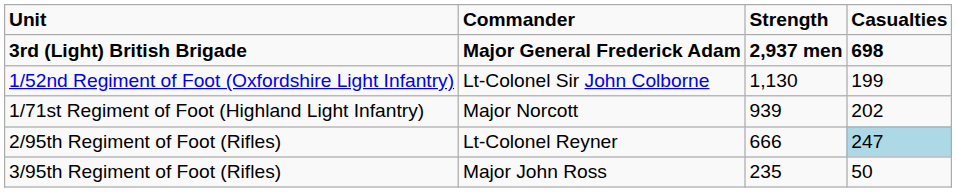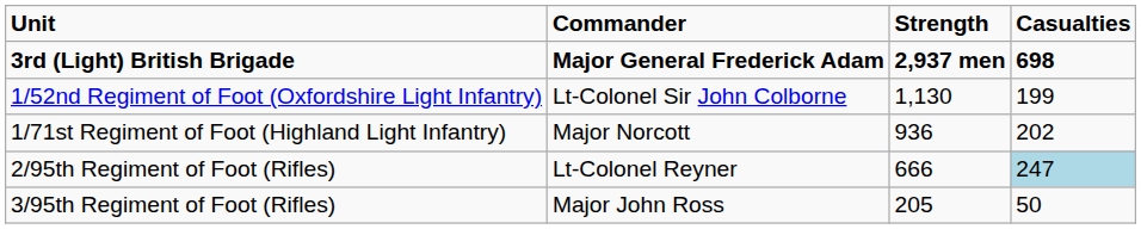 <table class="wikitable">
 <tr>
 <td><strong>Unit</strong></td>
 <td><strong>Commander</strong></td>
 <td><strong>Strength</strong></td>
 <td><strong>Casualties</strong></td>
 </tr>
 <tr>
 <td><strong>3rd (Light) British Brigade</strong></td>
 <td><strong>Major General Frederick Adam</strong></td>
 <td><strong>2,937 men</strong></td>
 <td><strong>698</strong></td>
 </tr>
 <tr>
 <td><a href='#'>1/52nd Regiment of Foot (Oxfordshire Light Infantry)</a></td>
 <td>Lt-Colonel Sir <a href='#'>John Colborne</a></td>
 <td>1,130</td>
 <td>199</td>
 </tr>
 <tr>
 <td>1/71st Regiment of Foot (Highland Light Infantry)</td>
 <td>Major Norcott</td>
-<td>939</td>
+<td>936</td>
 <td>202</td>
 </tr>
 <tr>
 <td>2/95th Regiment of Foot (Rifles)</td>
 <td>Lt-Colonel Reyner</td>
 <td>666</td>
 <td style="background: lightblue;">247</td>
 </tr>
 <tr>
 <td>3/95th Regiment of Foot (Rifles)</td>
 <td>Major John Ross</td>
-<td>235</td>
+<td>205</td>
 <td>50</td>
 </tr>
 </table>
